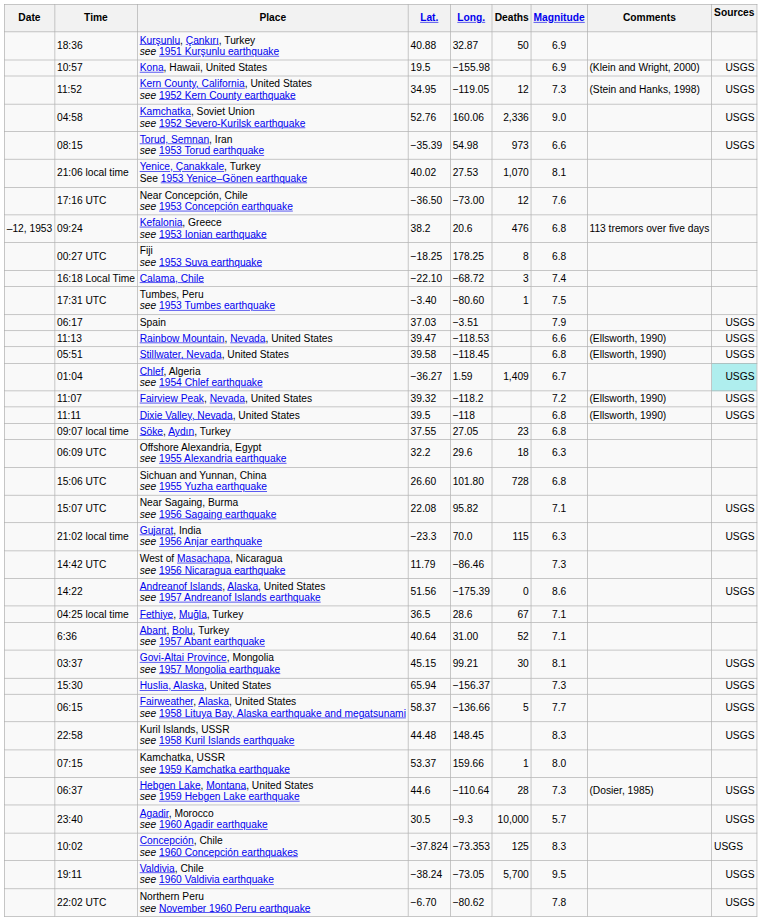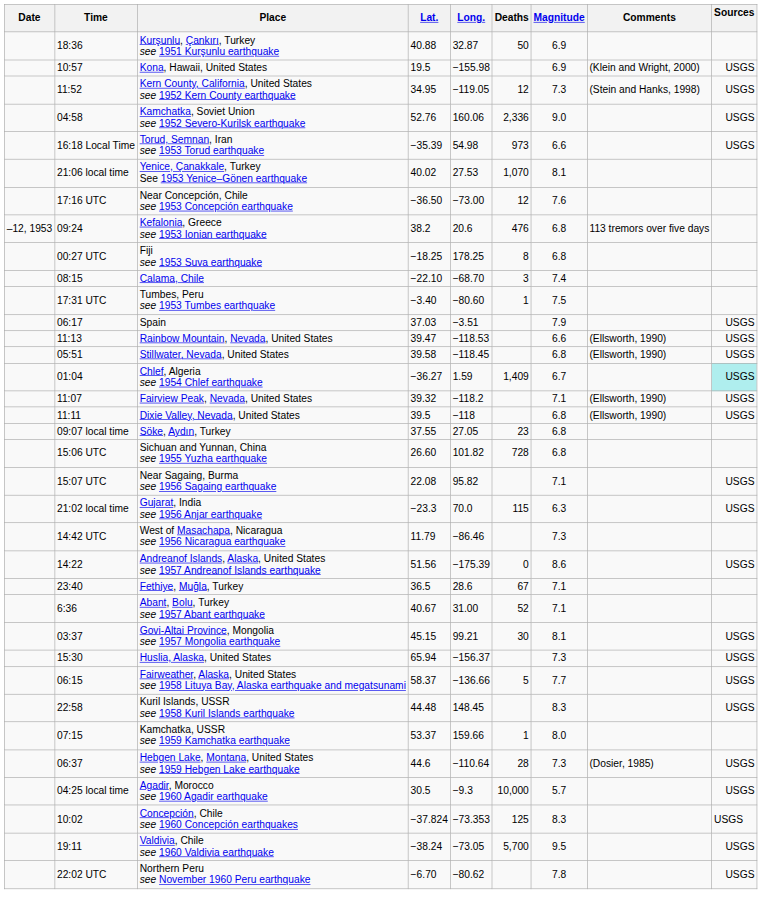 <table class="wikitable sortable">
 <tr>
 <th>Date</th>
 <th>Time</th>
 <th>Place</th>
 <th><a href='#'>Lat.</a></th>
 <th><a href='#'>Long.</a></th>
 <th> Deaths <br></th>
 <th> <a href='#'>Magnitude</a> <br></th>
 <th>Comments</th>
 <th>Sources <br> </th>
 </tr>
 <tr>
 <td></td>
 <td>18:36</td>
 <td><a href='#'>Kurşunlu</a>, <a href='#'>Çankırı</a>, Turkey <br><em>see</em> <a href='#'>1951 Kurşunlu earthquake</a></td>
 <td>40.88</td>
 <td>32.87</td>
 <td align="right">50</td>
 <td align="center">6.9</td>
 <td></td>
 <td align="right"></td>
 </tr>
 <tr>
 <td></td>
 <td>10:57</td>
 <td><a href='#'>Kona</a>, Hawaii, United States</td>
 <td>19.5</td>
 <td>−155.98</td>
 <td></td>
 <td align="center">6.9</td>
 <td> (Klein and Wright, 2000)</td>
 <td align="right">USGS</td>
 </tr>
 <tr>
 <td></td>
 <td>11:52</td>
 <td><a href='#'>Kern County, California</a>, United States <br> <em>see</em> <a href='#'>1952 Kern County earthquake</a></td>
 <td>34.95</td>
 <td>−119.05</td>
 <td align="right">12</td>
 <td align="center">7.3</td>
 <td> (Stein and Hanks, 1998)</td>
 <td align="right">USGS</td>
 </tr>
 <tr>
 <td></td>
 <td>04:58</td>
 <td><a href='#'>Kamchatka</a>, Soviet Union<br><em>see</em> <a href='#'>1952 Severo-Kurilsk earthquake</a></td>
 <td>52.76</td>
 <td>160.06</td>
 <td align="right">2,336</td>
 <td align="center">9.0</td>
 <td></td>
 <td align="right">USGS</td>
 </tr>
 <tr>
 <td></td>
-<td>08:15</td>
+<td>16:18 Local Time</td>
 <td><a href='#'>Torud, Semnan</a>, Iran<br><em>see</em> <a href='#'>1953 Torud earthquake</a></td>
 <td>−35.39</td>
 <td>54.98</td>
 <td align="right">973</td>
 <td align="center">6.6</td>
 <td></td>
 <td align="right">USGS</td>
 </tr>
 <tr>
 <td></td>
 <td>21:06 local time</td>
 <td><a href='#'>Yenice, Çanakkale</a>, Turkey<br>See <a href='#'>1953 Yenice–Gönen earthquake</a></td>
 <td>40.02</td>
 <td>27.53</td>
 <td align="right">1,070</td>
 <td align="center">8.1</td>
 <td></td>
 <td align="right"></td>
 </tr>
 <tr>
 <td></td>
 <td>17:16 UTC</td>
 <td>Near Concepción, Chile <br> <em>see</em> <a href='#'>1953 Concepción earthquake</a></td>
 <td>−36.50</td>
 <td>−73.00</td>
 <td align="right">12</td>
 <td align="center">7.6</td>
 <td></td>
 <td align="right"></td>
 </tr>
 <tr>
 <td>–12, 1953</td>
 <td>09:24</td>
 <td><a href='#'>Kefalonia</a>, Greece <br> <em>see</em> <a href='#'>1953 Ionian earthquake</a></td>
 <td>38.2</td>
 <td>20.6</td>
 <td align="right">476</td>
 <td align="center">6.8</td>
 <td> 113 tremors over five days</td>
 <td align="right"></td>
 </tr>
 <tr>
 <td></td>
 <td>00:27 UTC</td>
 <td>Fiji <br> <em>see</em> <a href='#'>1953 Suva earthquake</a></td>
 <td>−18.25</td>
 <td>178.25</td>
 <td align="right">8</td>
 <td align="center">6.8</td>
 <td></td>
 <td align="right"></td>
 </tr>
 <tr>
 <td></td>
-<td>16:18 Local Time</td>
+<td>08:15</td>
 <td><a href='#'>Calama, Chile</a></td>
 <td>−22.10</td>
-<td>−68.72</td>
+<td>−68.70</td>
 <td align="right">3</td>
 <td align="center">7.4</td>
 <td></td>
 <td align="right"></td>
 </tr>
 <tr>
 <td></td>
 <td>17:31 UTC</td>
 <td>Tumbes, Peru <br> <em>see</em> <a href='#'>1953 Tumbes earthquake</a></td>
 <td>−3.40</td>
 <td>−80.60</td>
 <td align="right">1</td>
 <td align="center">7.5</td>
 <td></td>
 <td align="right"></td>
 </tr>
 <tr>
 <td></td>
 <td>06:17</td>
 <td>Spain</td>
 <td>37.03</td>
 <td>−3.51</td>
 <td></td>
 <td align="center">7.9</td>
 <td></td>
 <td align="right">USGS</td>
 </tr>
 <tr>
 <td></td>
 <td>11:13</td>
 <td><a href='#'>Rainbow Mountain</a>, <a href='#'>Nevada</a>, United States</td>
 <td>39.47</td>
 <td>−118.53</td>
 <td></td>
 <td align="center">6.6</td>
 <td> (Ellsworth, 1990)</td>
 <td align="right">USGS</td>
 </tr>
 <tr>
 <td></td>
 <td>05:51</td>
 <td><a href='#'>Stillwater, Nevada</a>, United States</td>
 <td>39.58</td>
 <td>−118.45</td>
 <td></td>
 <td align="center">6.8</td>
 <td> (Ellsworth, 1990)</td>
 <td align="right">USGS</td>
 </tr>
 <tr>
 <td></td>
 <td>01:04</td>
 <td><a href='#'>Chlef</a>, Algeria<br><em>see</em> <a href='#'>1954 Chlef earthquake</a></td>
 <td>−36.27</td>
 <td>1.59</td>
 <td align="right">1,409</td>
 <td align="center">6.7</td>
 <td></td>
 <td align="right" style="background: paleturquoise;">USGS</td>
 </tr>
 <tr>
 <td></td>
 <td>11:07</td>
 <td><a href='#'>Fairview Peak</a>, <a href='#'>Nevada</a>, United States</td>
 <td>39.32</td>
 <td>−118.2</td>
 <td></td>
-<td align="center">7.2</td>
+<td align="center">7.1</td>
 <td> (Ellsworth, 1990)</td>
 <td align="right">USGS</td>
 </tr>
 <tr>
 <td></td>
 <td>11:11</td>
 <td><a href='#'>Dixie Valley, Nevada</a>, United States</td>
 <td>39.5</td>
 <td>−118</td>
 <td></td>
 <td align="center">6.8</td>
 <td> (Ellsworth, 1990)</td>
 <td align="right">USGS</td>
 </tr>
 <tr>
 <td></td>
 <td>09:07 local time</td>
 <td><a href='#'>Söke</a>, <a href='#'>Aydın</a>, Turkey</td>
 <td>37.55</td>
 <td>27.05</td>
 <td align="right">23</td>
 <td align="center">6.8</td>
 <td></td>
 <td align="right"></td>
 </tr>
 <tr>
 <td></td>
-<td>06:09 UTC</td>
-<td>Offshore Alexandria, Egypt<br><em>see</em> <a href='#'>1955 Alexandria earthquake</a></td>
-<td>32.2</td>
-<td>29.6</td>
-<td align="right">18</td>
-<td align="center">6.3</td>
-<td></td>
-<td align="right"></td>
-</tr>
-<tr>
-<td></td>
 <td>15:06 UTC</td>
 <td>Sichuan and Yunnan, China<br><em>see</em> <a href='#'>1955 Yuzha earthquake</a></td>
 <td>26.60</td>
-<td>101.80</td>
+<td>101.82</td>
 <td align="right">728</td>
 <td align="center">6.8</td>
 <td></td>
 <td align="right"></td>
 </tr>
 <tr>
 <td></td>
 <td>15:07 UTC</td>
 <td>Near Sagaing, Burma<br><em>see</em> <a href='#'>1956 Sagaing earthquake</a></td>
 <td>22.08</td>
 <td>95.82</td>
 <td align="right"></td>
 <td align="center">7.1</td>
 <td></td>
 <td align="right">USGS</td>
 </tr>
 <tr>
 <td></td>
 <td>21:02 local time</td>
 <td><a href='#'>Gujarat</a>, India<br><em>see</em> <a href='#'>1956 Anjar earthquake</a></td>
 <td>−23.3</td>
 <td>70.0</td>
 <td align="right">115</td>
 <td align="center">6.3</td>
 <td></td>
 <td align="right">USGS</td>
 </tr>
 <tr>
 <td></td>
 <td>14:42 UTC</td>
 <td>West of <a href='#'>Masachapa</a>, Nicaragua<br><em>see</em> <a href='#'>1956 Nicaragua earthquake</a></td>
 <td>11.79</td>
 <td>−86.46</td>
 <td align="right"></td>
 <td align="center">7.3</td>
 <td></td>
 <td align="right"></td>
 </tr>
 <tr>
 <td></td>
 <td>14:22</td>
 <td><a href='#'>Andreanof Islands</a>, <a href='#'>Alaska</a>, United States<br><em>see</em> <a href='#'>1957 Andreanof Islands earthquake</a></td>
 <td>51.56</td>
 <td>−175.39</td>
 <td align="right">0</td>
 <td align="center">8.6</td>
 <td></td>
 <td align="right">USGS</td>
 </tr>
 <tr>
 <td></td>
-<td>04:25 local time</td>
+<td>23:40</td>
 <td><a href='#'>Fethiye</a>, <a href='#'>Muğla</a>, Turkey</td>
 <td>36.5</td>
 <td>28.6</td>
 <td align="right">67</td>
 <td align="center">7.1</td>
 <td></td>
 <td align="right"></td>
 </tr>
 <tr>
 <td></td>
 <td>6:36</td>
 <td><a href='#'>Abant</a>, <a href='#'>Bolu</a>, Turkey <br><em>see</em> <a href='#'>1957 Abant earthquake</a></td>
-<td>40.64</td>
+<td>40.67</td>
 <td>31.00</td>
 <td align="right">52</td>
 <td align="center">7.1</td>
 <td></td>
 <td align="right"></td>
 </tr>
 <tr>
 <td></td>
 <td>03:37</td>
 <td><a href='#'>Govi-Altai Province</a>, Mongolia<br><em>see</em> <a href='#'>1957 Mongolia earthquake</a></td>
 <td>45.15</td>
 <td>99.21</td>
 <td align="right">30</td>
 <td align="center">8.1</td>
 <td></td>
 <td align="right">USGS</td>
 </tr>
 <tr>
 <td></td>
 <td>15:30</td>
 <td><a href='#'>Huslia, Alaska</a>, United States</td>
 <td>65.94</td>
 <td>−156.37</td>
 <td></td>
 <td align="center">7.3</td>
 <td></td>
 <td align="right">USGS</td>
 </tr>
 <tr>
 <td></td>
 <td>06:15</td>
 <td><a href='#'>Fairweather</a>, <a href='#'>Alaska</a>, United States <br> <em>see</em> <a href='#'>1958 Lituya Bay, Alaska earthquake and megatsunami</a></td>
 <td>58.37</td>
 <td>−136.66</td>
 <td align="right">5</td>
 <td align="center">7.7</td>
 <td> <br></td>
 <td align="right">USGS</td>
 </tr>
 <tr>
 <td></td>
 <td>22:58</td>
 <td>Kuril Islands, USSR<br><em>see</em> <a href='#'>1958 Kuril Islands earthquake</a></td>
 <td>44.48</td>
 <td>148.45</td>
 <td align="right"></td>
 <td align="center">8.3</td>
 <td></td>
 <td align="right">USGS</td>
 </tr>
 <tr>
 <td></td>
 <td>07:15</td>
 <td>Kamchatka, USSR<br><em>see</em> <a href='#'>1959 Kamchatka earthquake</a></td>
 <td>53.37</td>
 <td>159.66</td>
 <td align="right">1</td>
 <td align="center">8.0</td>
 <td></td>
 <td align="right"></td>
 </tr>
 <tr>
 <td></td>
 <td>06:37</td>
 <td><a href='#'>Hebgen Lake</a>, <a href='#'>Montana</a>, United States<br><em>see</em> <a href='#'>1959 Hebgen Lake earthquake</a></td>
 <td>44.6</td>
 <td>−110.64</td>
 <td align="right">28</td>
 <td align="center">7.3</td>
 <td> (Dosier, 1985)</td>
 <td align="right">USGS</td>
 </tr>
 <tr>
 <td></td>
-<td>23:40</td>
+<td>04:25 local time</td>
 <td><a href='#'>Agadir</a>, Morocco<br><em>see</em> <a href='#'>1960 Agadir earthquake</a></td>
 <td>30.5</td>
 <td>−9.3</td>
 <td align="right">10,000</td>
 <td align="center">5.7</td>
 <td></td>
 <td align="right">USGS</td>
 </tr>
 <tr>
 <td></td>
 <td>10:02</td>
 <td><a href='#'>Concepción</a>, Chile<br><em>see</em> <a href='#'>1960 Concepción earthquakes</a></td>
 <td>−37.824</td>
 <td>−73.353</td>
 <td align="right">125</td>
 <td align="center">8.3</td>
 <td></td>
 <td>USGS</td>
 </tr>
 <tr>
 <td></td>
 <td>19:11</td>
 <td><a href='#'>Valdivia</a>, Chile<br><em>see</em> <a href='#'>1960 Valdivia earthquake</a></td>
 <td>−38.24</td>
 <td>−73.05</td>
 <td align="right">5,700</td>
 <td align="center">9.5</td>
 <td></td>
 <td align="right">USGS</td>
 </tr>
 <tr>
 <td></td>
 <td>22:02 UTC</td>
 <td>Northern Peru<br><em>see</em> <a href='#'>November 1960 Peru earthquake</a></td>
 <td>−6.70</td>
 <td>−80.62</td>
 <td align="right"></td>
 <td align="center">7.8</td>
 <td></td>
 <td align="right">USGS</td>
 </tr>
 </table>
